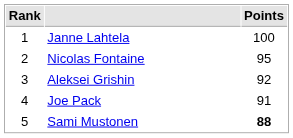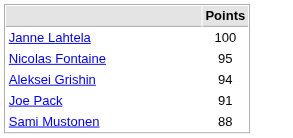 <table cellspacing="1" cellpadding="3" style="border:1px solid #AAAAAA;font-size:86%">
 <tr bgcolor="#E4E4E4">
-<th style="border-bottom:1px solid #AAAAAA" width=10>Rank</th>
 <th style="border-bottom:1px solid #AAAAAA" width=200></th>
 <th style="border-bottom:1px solid #AAAAAA" width=20>Points</th>
 </tr>
 <tr>
-<td align="center">1</td>
 <td> <a href='#'>Janne Lahtela</a></td>
 <td align=center>100</td>
 </tr>
 <tr>
-<td align="center">2</td>
 <td> <a href='#'>Nicolas Fontaine</a></td>
 <td align=center>95</td>
 </tr>
 <tr>
-<td align="center">3</td>
 <td> <a href='#'>Aleksei Grishin</a></td>
-<td align=center>92</td>
+<td align=center>94</td>
 </tr>
 <tr>
-<td align="center">4</td>
 <td> <a href='#'>Joe Pack</a></td>
 <td align=center>91</td>
 </tr>
 <tr>
-<td align="center">5</td>
 <td> <a href='#'>Sami Mustonen</a></td>
-<td align=center><strong>88</strong></td>
+<td align=center>88</td>
 </tr>
 </table>
